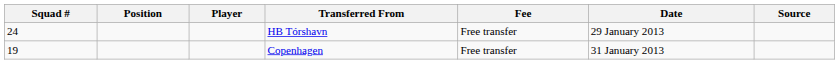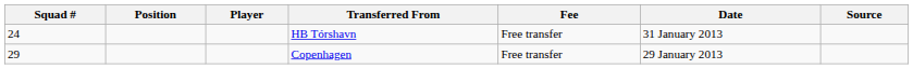 <table class="wikitable sortable" style="width:90%; text-align:center; font-size:95%; text-align:left;">
 <tr>
 <th>Squad #</th>
 <th>Position</th>
 <th>Player</th>
 <th>Transferred From</th>
 <th>Fee</th>
 <th>Date</th>
 <th>Source</th>
 </tr>
 <tr>
 <td>24</td>
 <td></td>
 <td></td>
 <td> <a href='#'>HB Tórshavn</a></td>
 <td>Free transfer</td>
-<td>29 January 2013</td>
+<td>31 January 2013</td>
 <td></td>
 </tr>
 <tr>
-<td>19</td>
+<td>29</td>
 <td></td>
 <td></td>
 <td> <a href='#'>Copenhagen</a></td>
 <td>Free transfer</td>
-<td>31 January 2013</td>
+<td>29 January 2013</td>
 <td></td>
 </tr>
 </table>
